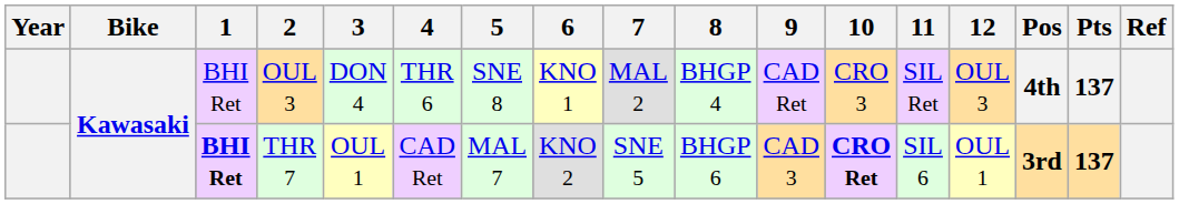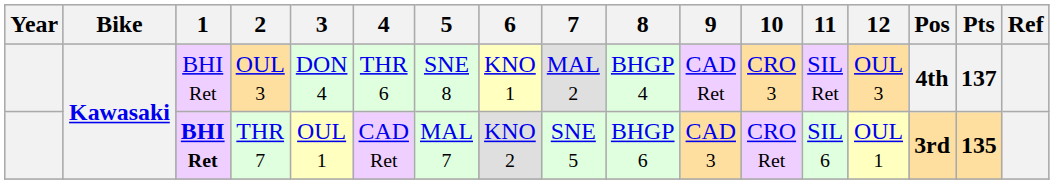 <table class="wikitable" style="text-align:center; font-size:95%">
 <tr>
 <th valign="middle">Year</th>
 <th valign="middle">Bike</th>
 <th>1</th>
 <th>2</th>
 <th>3</th>
 <th>4</th>
 <th>5</th>
 <th>6</th>
 <th>7</th>
 <th>8</th>
 <th>9</th>
 <th>10</th>
 <th>11</th>
 <th>12</th>
 <th>Pos</th>
 <th>Pts</th>
 <th>Ref</th>
 </tr>
 <tr>
 <th></th>
 <th rowspan=2><a href='#'>Kawasaki</a></th>
 <td style="background:#efcfff;"><a href='#'>BHI</a><br> <small>Ret</small></td>
 <td style="background:#FFDF9F;"><a href='#'>OUL</a><br><small>3</small></td>
 <td style="background:#DFFFDF;"><a href='#'>DON</a><br><small>4</small></td>
 <td style="background:#DFFFDF;"><a href='#'>THR</a><br><small>6</small></td>
 <td style="background:#DFFFDF;"><a href='#'>SNE</a><br><small>8</small></td>
 <td style="background:#FFFFBF;"><a href='#'>KNO</a><br><small>1</small></td>
 <td style="background:#DFDFDF;"><a href='#'>MAL</a><br><small>2</small></td>
 <td style="background:#DFFFDF;"><a href='#'>BHGP</a><br><small>4</small></td>
 <td style="background:#efcfff;"><a href='#'>CAD</a><br><small>Ret</small></td>
 <td style="background:#FFDF9F;"><a href='#'>CRO</a><br><small>3</small></td>
 <td style="background:#efcfff;"><a href='#'>SIL</a><br><small>Ret</small></td>
 <td style="background:#FFDF9F;"><a href='#'>OUL</a><br><small>3</small></td>
 <th>4th</th>
 <th>137</th>
 <th></th>
 </tr>
 <tr>
 <th></th>
 <td style="background:#EFCFFF;"><strong><a href='#'>BHI</a><br><small>Ret</small></strong></td>
 <td style="background:#dfffdf;"><a href='#'>THR</a><br><small>7</small></td>
 <td style="background:#ffffbf;"><a href='#'>OUL</a><br><small>1</small></td>
 <td style="background:#EFCFFF;"><a href='#'>CAD</a><br><small>Ret</small></td>
 <td style="background:#dfffdf;"><a href='#'>MAL</a><br><small>7</small></td>
 <td style="background:#dfdfdf;"><a href='#'>KNO</a><br><small>2</small></td>
 <td style="background:#dfffdf;"><a href='#'>SNE</a><br><small>5</small></td>
 <td style="background:#dfffdf;"><a href='#'>BHGP</a><br><small>6</small></td>
 <td style="background:#FFDF9F;"><a href='#'>CAD</a><br><small>3</small></td>
-<td style="background:#EFCFFF;"><strong><a href='#'>CRO</a><br><small>Ret</small></strong></td>
+<td style="background:#EFCFFF;"><a href='#'>CRO</a><br><small>Ret</small></td>
 <td style="background:#dfffdf;"><a href='#'>SIL</a><br><small>6</small></td>
 <td style="background:#FFFFBF;"><a href='#'>OUL</a><br><small>1</small></td>
 <td style="background:#FFDF9F;"><strong>3rd</strong></td>
-<td style="background:#FFDF9F;"><strong>137</strong></td>
+<td style="background:#FFDF9F;"><strong>135</strong></td>
 <th></th>
 </tr>
 </table>
